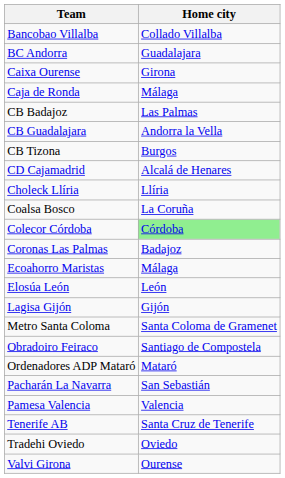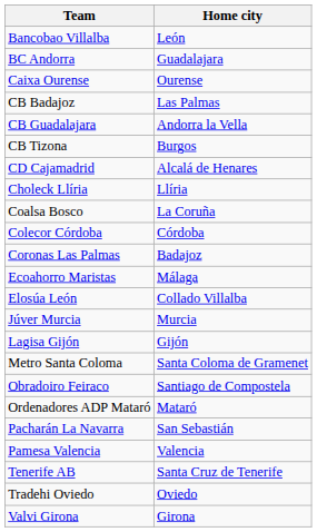 <table class="wikitable sortable">
 <tr>
 <th>Team</th>
 <th>Home city</th>
 </tr>
 <tr>
 <td><a href='#'>Bancobao Villalba</a></td>
-<td><a href='#'>Collado Villalba</a></td>
+<td><a href='#'>León</a></td>
 </tr>
 <tr>
 <td><a href='#'>BC Andorra</a></td>
 <td><a href='#'>Guadalajara</a></td>
 </tr>
 <tr>
 <td><a href='#'>Caixa Ourense</a></td>
-<td><a href='#'>Girona</a></td>
-</tr>
-<tr>
-<td><a href='#'>Caja de Ronda</a></td>
-<td><a href='#'>Málaga</a></td>
+<td><a href='#'>Ourense</a></td>
 </tr>
 <tr>
 <td>CB Badajoz</td>
 <td><a href='#'>Las Palmas</a></td>
 </tr>
 <tr>
 <td><a href='#'>CB Guadalajara</a></td>
 <td> <a href='#'>Andorra la Vella</a></td>
 </tr>
 <tr>
 <td>CB Tizona</td>
 <td><a href='#'>Burgos</a></td>
 </tr>
 <tr>
 <td><a href='#'>CD Cajamadrid</a></td>
 <td><a href='#'>Alcalá de Henares</a></td>
 </tr>
 <tr>
 <td><a href='#'>Choleck Llíria</a></td>
 <td><a href='#'>Llíria</a></td>
 </tr>
 <tr>
 <td>Coalsa Bosco</td>
 <td><a href='#'>La Coruña</a></td>
 </tr>
 <tr>
 <td><a href='#'>Colecor Córdoba</a></td>
-<td style="background: lightgreen;"><a href='#'>Córdoba</a></td>
+<td><a href='#'>Córdoba</a></td>
 </tr>
 <tr>
 <td><a href='#'>Coronas Las Palmas</a></td>
 <td><a href='#'>Badajoz</a></td>
 </tr>
 <tr>
 <td><a href='#'>Ecoahorro Maristas</a></td>
 <td><a href='#'>Málaga</a></td>
 </tr>
 <tr>
 <td><a href='#'>Elosúa León</a></td>
-<td><a href='#'>León</a></td>
+<td><a href='#'>Collado Villalba</a></td>
+</tr>
+<tr>
+<td><a href='#'>Júver Murcia</a></td>
+<td><a href='#'>Murcia</a></td>
 </tr>
 <tr>
 <td><a href='#'>Lagisa Gijón</a></td>
 <td><a href='#'>Gijón</a></td>
 </tr>
 <tr>
 <td>Metro Santa Coloma</td>
 <td><a href='#'>Santa Coloma de Gramenet</a></td>
 </tr>
 <tr>
 <td><a href='#'>Obradoiro Feiraco</a></td>
 <td><a href='#'>Santiago de Compostela</a></td>
 </tr>
 <tr>
 <td>Ordenadores ADP Mataró</td>
 <td><a href='#'>Mataró</a></td>
 </tr>
 <tr>
 <td><a href='#'>Pacharán La Navarra</a></td>
 <td><a href='#'>San Sebastián</a></td>
 </tr>
 <tr>
 <td><a href='#'>Pamesa Valencia</a></td>
 <td><a href='#'>Valencia</a></td>
 </tr>
 <tr>
 <td><a href='#'>Tenerife AB</a></td>
 <td><a href='#'>Santa Cruz de Tenerife</a></td>
 </tr>
 <tr>
 <td>Tradehi Oviedo</td>
 <td><a href='#'>Oviedo</a></td>
 </tr>
 <tr>
 <td><a href='#'>Valvi Girona</a></td>
-<td><a href='#'>Ourense</a></td>
+<td><a href='#'>Girona</a></td>
 </tr>
 </table>
